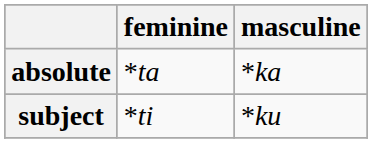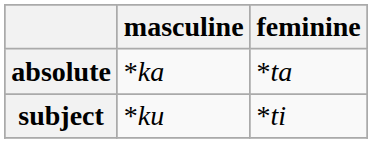 <table class="wikitable">
 <tr>
 <th></th>
+<th>masculine</th>
 <th>feminine</th>
-<th>masculine</th>
 </tr>
 <tr>
 <th>absolute</th>
+<td>*<em>ka</em></td>
 <td>*<em>ta</em></td>
-<td>*<em>ka</em></td>
 </tr>
 <tr>
 <th>subject</th>
+<td>*<em>ku</em></td>
 <td>*<em>ti</em></td>
-<td>*<em>ku</em></td>
 </tr>
 </table>
